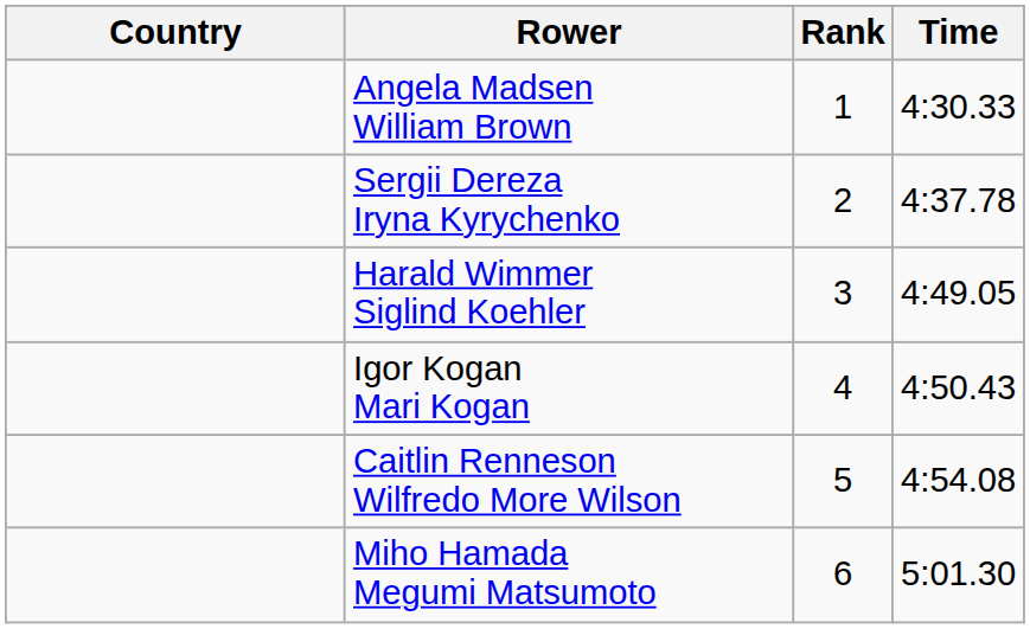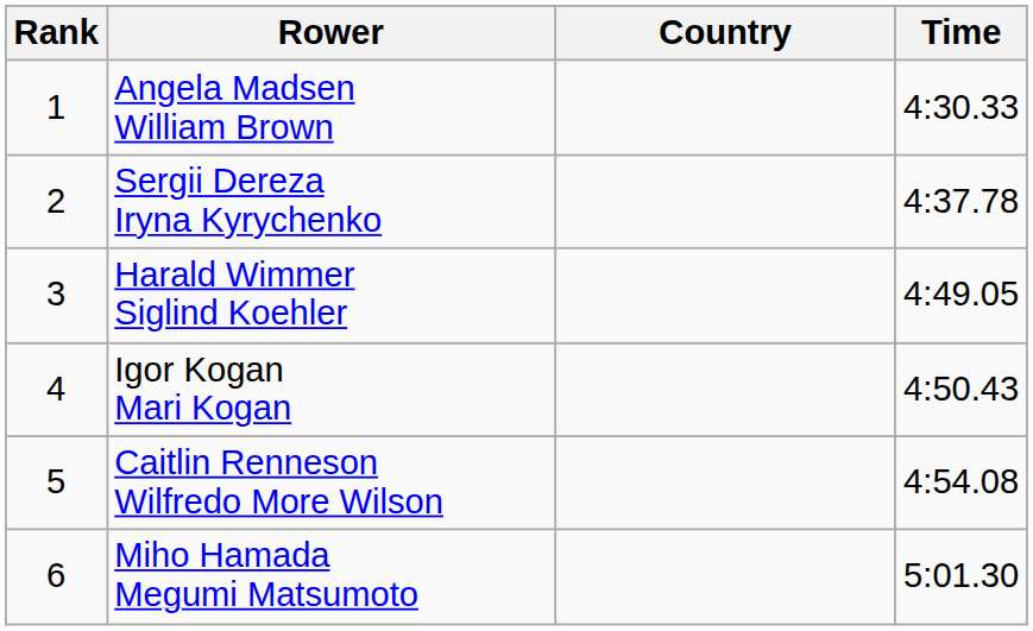 <table class="wikitable" style="text-align:center">
 <tr>
+<th>Rank</th>
+<th width=200>Rower</th>
 <th width=150>Country</th>
-<th width=200>Rower</th>
-<th>Rank</th>
 <th width=5em>Time</th>
 </tr>
 <tr>
+<td>1</td>
+<td align=left><a href='#'>Angela Madsen</a><br><a href='#'>William Brown</a></td>
 <td align=left></td>
-<td align=left><a href='#'>Angela Madsen</a><br><a href='#'>William Brown</a></td>
-<td>1</td>
 <td>4:30.33</td>
 </tr>
 <tr>
+<td>2</td>
+<td align=left><a href='#'>Sergii Dereza</a><br><a href='#'>Iryna Kyrychenko</a></td>
 <td align=left></td>
-<td align=left><a href='#'>Sergii Dereza</a><br><a href='#'>Iryna Kyrychenko</a></td>
-<td>2</td>
 <td>4:37.78</td>
 </tr>
 <tr>
+<td>3</td>
+<td align=left><a href='#'>Harald Wimmer</a><br><a href='#'>Siglind Koehler</a></td>
 <td align=left></td>
-<td align=left><a href='#'>Harald Wimmer</a><br><a href='#'>Siglind Koehler</a></td>
-<td>3</td>
 <td>4:49.05</td>
 </tr>
 <tr>
+<td>4</td>
+<td align=left>Igor Kogan<br><a href='#'>Mari Kogan</a></td>
 <td align=left></td>
-<td align=left>Igor Kogan<br><a href='#'>Mari Kogan</a></td>
-<td>4</td>
 <td>4:50.43</td>
 </tr>
 <tr>
+<td>5</td>
+<td align=left><a href='#'>Caitlin Renneson</a><br><a href='#'>Wilfredo More Wilson</a></td>
 <td align=left></td>
-<td align=left><a href='#'>Caitlin Renneson</a><br><a href='#'>Wilfredo More Wilson</a></td>
-<td>5</td>
 <td>4:54.08</td>
 </tr>
 <tr>
+<td>6</td>
+<td align=left><a href='#'>Miho Hamada</a><br><a href='#'>Megumi Matsumoto</a></td>
 <td align=left></td>
-<td align=left><a href='#'>Miho Hamada</a><br><a href='#'>Megumi Matsumoto</a></td>
-<td>6</td>
 <td>5:01.30</td>
 </tr>
 </table>
